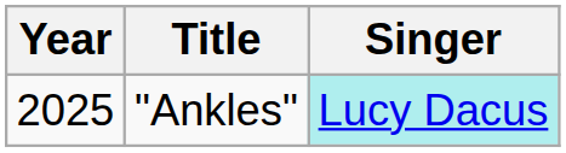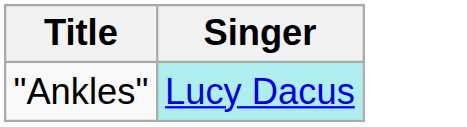 <table class="wikitable plainrowheaders">
 <tr>
-<th>Year</th>
 <th>Title</th>
 <th>Singer</th>
 </tr>
 <tr>
-<td>2025</td>
 <td>"Ankles"</td>
 <td style="background: paleturquoise;"><a href='#'>Lucy Dacus</a></td>
 </tr>
 </table>
